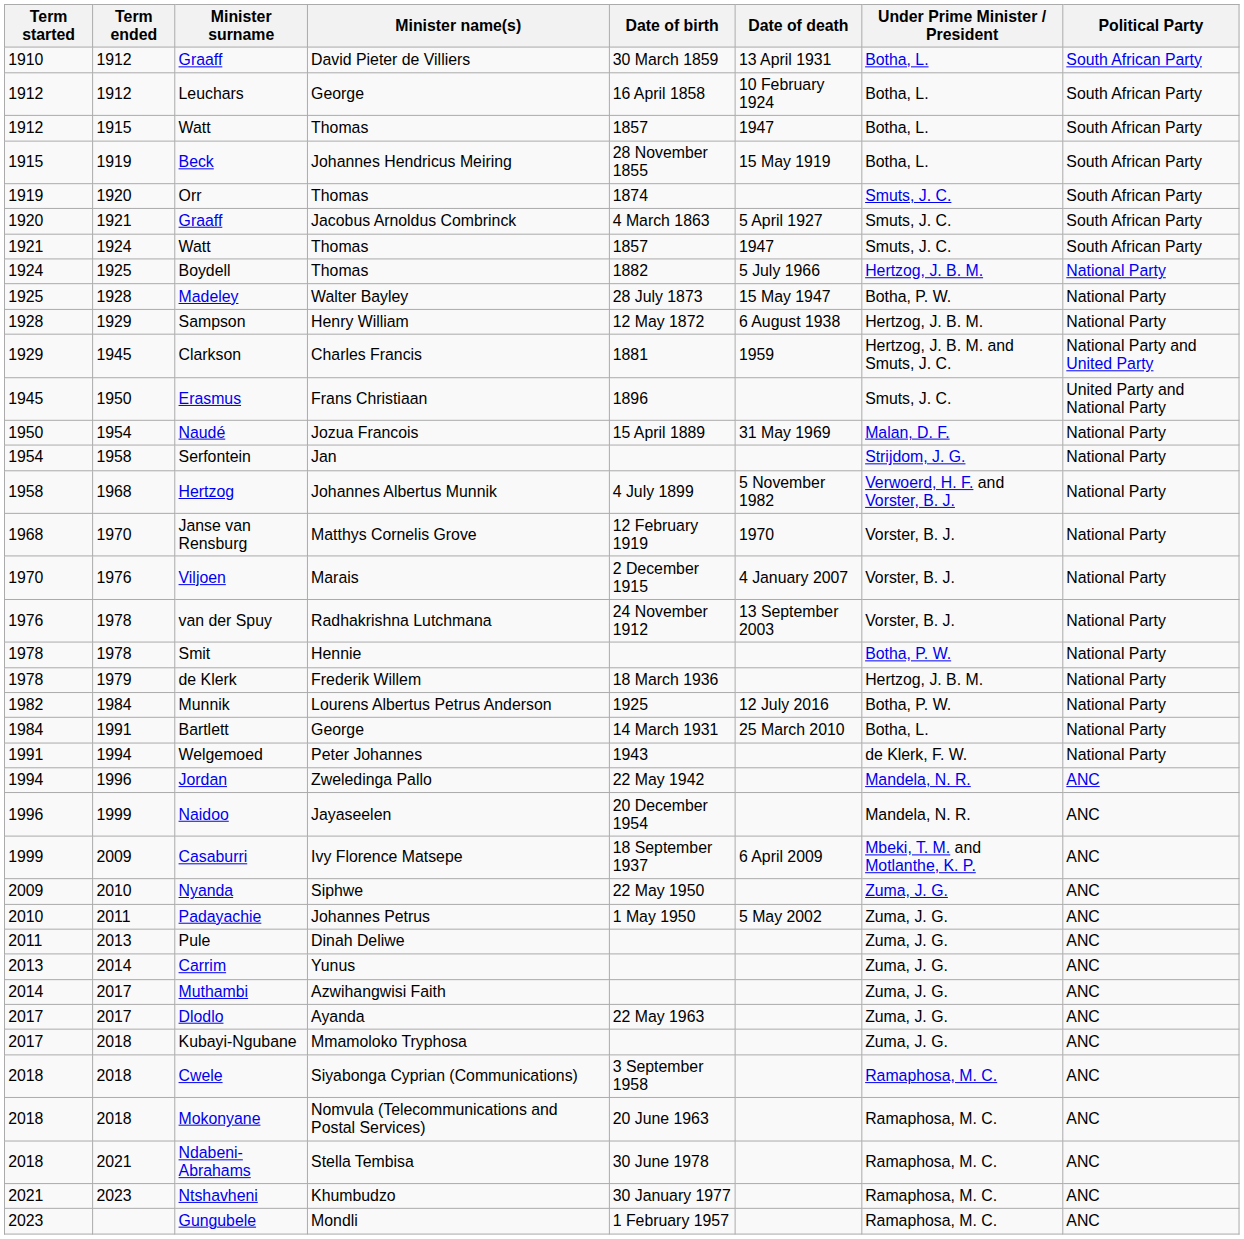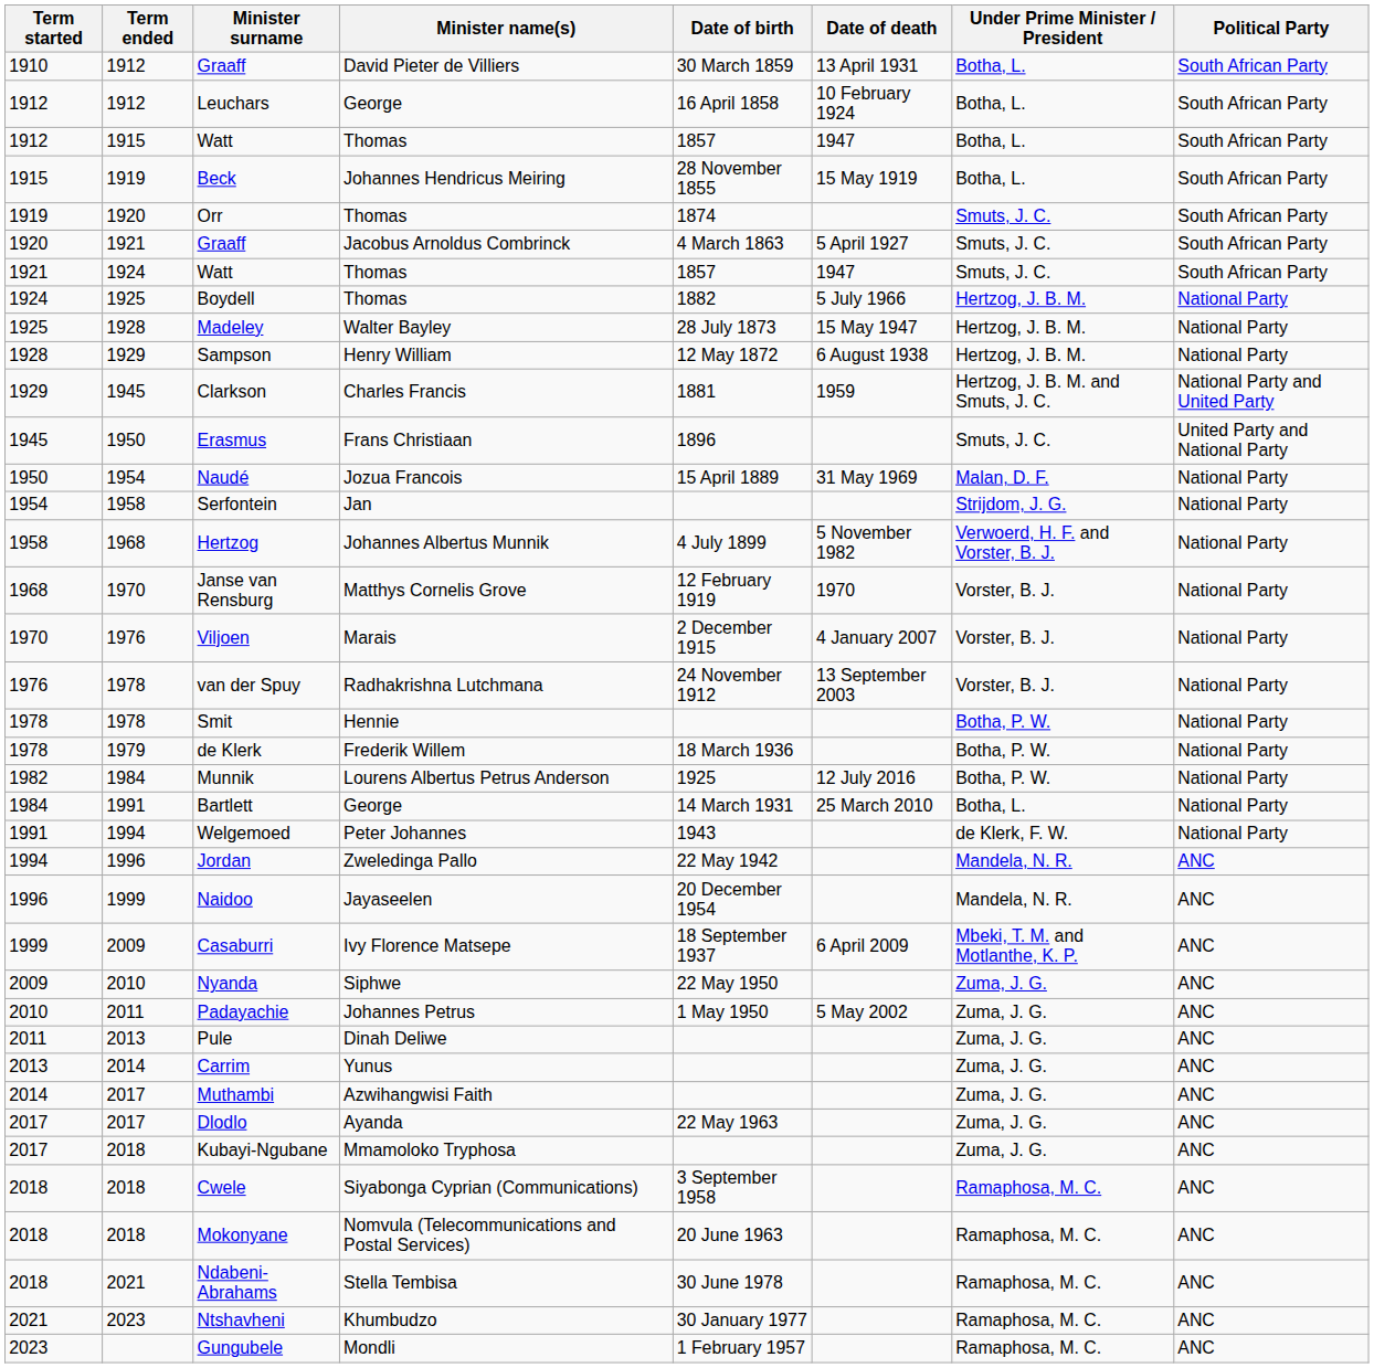 <table class="wikitable">
 <tr>
 <th>Term started</th>
 <th>Term ended</th>
 <th>Minister surname</th>
 <th>Minister name(s)</th>
 <th>Date of birth</th>
 <th>Date of death</th>
 <th>Under Prime Minister / President</th>
 <th>Political Party</th>
 </tr>
 <tr>
 <td>1910</td>
 <td>1912</td>
 <td><a href='#'>Graaff</a></td>
 <td>David Pieter de Villiers</td>
 <td>30 March 1859</td>
 <td>13 April 1931</td>
 <td><a href='#'>Botha, L.</a></td>
 <td><a href='#'>South African Party</a></td>
 </tr>
 <tr>
 <td>1912</td>
 <td>1912</td>
 <td>Leuchars</td>
 <td>George</td>
 <td>16 April 1858</td>
 <td>10 February 1924</td>
 <td>Botha, L.</td>
 <td>South African Party</td>
 </tr>
 <tr>
 <td>1912</td>
 <td>1915</td>
 <td>Watt</td>
 <td>Thomas</td>
 <td>1857</td>
 <td>1947</td>
 <td>Botha, L.</td>
 <td>South African Party</td>
 </tr>
 <tr>
 <td>1915</td>
 <td>1919</td>
 <td><a href='#'>Beck</a></td>
 <td>Johannes Hendricus Meiring</td>
 <td>28 November 1855</td>
 <td>15 May 1919</td>
 <td>Botha, L.</td>
 <td>South African Party</td>
 </tr>
 <tr>
 <td>1919</td>
 <td>1920</td>
 <td>Orr</td>
 <td>Thomas</td>
 <td>1874</td>
 <td></td>
 <td><a href='#'>Smuts, J. C.</a></td>
 <td>South African Party</td>
 </tr>
 <tr>
 <td>1920</td>
 <td>1921</td>
 <td><a href='#'>Graaff</a></td>
 <td>Jacobus Arnoldus Combrinck</td>
 <td>4 March 1863</td>
 <td>5 April 1927</td>
 <td>Smuts, J. C.</td>
 <td>South African Party</td>
 </tr>
 <tr>
 <td>1921</td>
 <td>1924</td>
 <td>Watt</td>
 <td>Thomas</td>
 <td>1857</td>
 <td>1947</td>
 <td>Smuts, J. C.</td>
 <td>South African Party</td>
 </tr>
 <tr>
 <td>1924</td>
 <td>1925</td>
 <td>Boydell</td>
 <td>Thomas</td>
 <td>1882</td>
 <td>5 July 1966</td>
 <td><a href='#'>Hertzog, J. B. M.</a></td>
 <td><a href='#'>National Party</a></td>
 </tr>
 <tr>
 <td>1925</td>
 <td>1928</td>
 <td><a href='#'>Madeley</a></td>
 <td>Walter Bayley</td>
 <td>28 July 1873</td>
 <td>15 May 1947</td>
-<td>Botha, P. W.</td>
+<td>Hertzog, J. B. M.</td>
 <td>National Party</td>
 </tr>
 <tr>
 <td>1928</td>
 <td>1929</td>
 <td>Sampson</td>
 <td>Henry William</td>
 <td>12 May 1872</td>
 <td>6 August 1938</td>
 <td>Hertzog, J. B. M.</td>
 <td>National Party</td>
 </tr>
 <tr>
 <td>1929</td>
 <td>1945</td>
 <td>Clarkson</td>
 <td>Charles Francis</td>
 <td>1881</td>
 <td>1959</td>
 <td>Hertzog, J. B. M. and Smuts, J. C.</td>
 <td>National Party and <a href='#'>United Party</a></td>
 </tr>
 <tr>
 <td>1945</td>
 <td>1950</td>
 <td><a href='#'>Erasmus</a></td>
 <td>Frans Christiaan</td>
 <td>1896</td>
 <td></td>
 <td>Smuts, J. C.</td>
 <td>United Party and National Party</td>
 </tr>
 <tr>
 <td>1950</td>
 <td>1954</td>
 <td><a href='#'>Naudé</a></td>
 <td>Jozua Francois</td>
 <td>15 April 1889</td>
 <td>31 May 1969</td>
 <td><a href='#'>Malan, D. F.</a></td>
 <td>National Party</td>
 </tr>
 <tr>
 <td>1954</td>
 <td>1958</td>
 <td>Serfontein</td>
 <td>Jan</td>
 <td></td>
 <td></td>
 <td><a href='#'>Strijdom, J. G.</a></td>
 <td>National Party</td>
 </tr>
 <tr>
 <td>1958</td>
 <td>1968</td>
 <td><a href='#'>Hertzog</a></td>
 <td>Johannes Albertus Munnik</td>
 <td>4 July 1899</td>
 <td>5 November 1982</td>
 <td><a href='#'>Verwoerd, H. F.</a> and <a href='#'>Vorster, B. J.</a></td>
 <td>National Party</td>
 </tr>
 <tr>
 <td>1968</td>
 <td>1970</td>
 <td>Janse van Rensburg</td>
 <td>Matthys Cornelis Grove</td>
 <td>12 February 1919</td>
 <td>1970</td>
 <td>Vorster, B. J.</td>
 <td>National Party</td>
 </tr>
 <tr>
 <td>1970</td>
 <td>1976</td>
 <td><a href='#'>Viljoen</a></td>
 <td>Marais</td>
 <td>2 December 1915</td>
 <td>4 January 2007</td>
 <td>Vorster, B. J.</td>
 <td>National Party</td>
 </tr>
 <tr>
 <td>1976</td>
 <td>1978</td>
 <td>van der Spuy</td>
 <td>Radhakrishna Lutchmana</td>
 <td>24 November 1912</td>
 <td>13 September 2003</td>
 <td>Vorster, B. J.</td>
 <td>National Party</td>
 </tr>
 <tr>
 <td>1978</td>
 <td>1978</td>
 <td>Smit</td>
 <td>Hennie</td>
 <td></td>
 <td></td>
 <td><a href='#'>Botha, P. W.</a></td>
 <td>National Party</td>
 </tr>
 <tr>
 <td>1978</td>
 <td>1979</td>
 <td>de Klerk</td>
 <td>Frederik Willem</td>
 <td>18 March 1936</td>
 <td></td>
-<td>Hertzog, J. B. M.</td>
+<td>Botha, P. W.</td>
 <td>National Party</td>
 </tr>
 <tr>
 <td>1982</td>
 <td>1984</td>
 <td>Munnik</td>
 <td>Lourens Albertus Petrus Anderson</td>
 <td>1925</td>
 <td>12 July 2016</td>
 <td>Botha, P. W.</td>
 <td>National Party</td>
 </tr>
 <tr>
 <td>1984</td>
 <td>1991</td>
 <td>Bartlett</td>
 <td>George</td>
 <td>14 March 1931</td>
 <td>25 March 2010</td>
 <td>Botha, L.</td>
 <td>National Party</td>
 </tr>
 <tr>
 <td>1991</td>
 <td>1994</td>
 <td>Welgemoed</td>
 <td>Peter Johannes</td>
 <td>1943</td>
 <td></td>
 <td>de Klerk, F. W.</td>
 <td>National Party</td>
 </tr>
 <tr>
 <td>1994</td>
 <td>1996</td>
 <td><a href='#'>Jordan</a></td>
 <td>Zweledinga Pallo</td>
 <td>22 May 1942</td>
 <td></td>
 <td><a href='#'>Mandela, N. R.</a></td>
 <td><a href='#'>ANC</a></td>
 </tr>
 <tr>
 <td>1996</td>
 <td>1999</td>
 <td><a href='#'>Naidoo</a></td>
 <td>Jayaseelen</td>
 <td>20 December 1954</td>
 <td></td>
 <td>Mandela, N. R.</td>
 <td>ANC</td>
 </tr>
 <tr>
 <td>1999</td>
 <td>2009</td>
 <td><a href='#'>Casaburri</a></td>
 <td>Ivy Florence Matsepe</td>
 <td>18 September 1937</td>
 <td>6 April 2009</td>
 <td><a href='#'>Mbeki, T. M.</a> and <a href='#'>Motlanthe, K. P.</a></td>
 <td>ANC</td>
 </tr>
 <tr>
 <td>2009</td>
 <td>2010</td>
 <td><a href='#'>Nyanda</a></td>
 <td>Siphwe</td>
 <td>22 May 1950</td>
 <td></td>
 <td><a href='#'>Zuma, J. G.</a></td>
 <td>ANC</td>
 </tr>
 <tr>
 <td>2010</td>
 <td>2011</td>
 <td><a href='#'>Padayachie</a></td>
 <td>Johannes Petrus</td>
 <td>1 May 1950</td>
 <td>5 May 2002</td>
 <td>Zuma, J. G.</td>
 <td>ANC</td>
 </tr>
 <tr>
 <td>2011</td>
 <td>2013</td>
 <td>Pule</td>
 <td>Dinah Deliwe</td>
 <td></td>
 <td></td>
 <td>Zuma, J. G.</td>
 <td>ANC</td>
 </tr>
 <tr>
 <td>2013</td>
 <td>2014</td>
 <td><a href='#'>Carrim</a></td>
 <td>Yunus</td>
 <td></td>
 <td></td>
 <td>Zuma, J. G.</td>
 <td>ANC</td>
 </tr>
 <tr>
 <td>2014</td>
 <td>2017</td>
 <td><a href='#'>Muthambi</a></td>
 <td>Azwihangwisi Faith</td>
 <td></td>
 <td></td>
 <td>Zuma, J. G.</td>
 <td>ANC</td>
 </tr>
 <tr>
 <td>2017</td>
 <td>2017</td>
 <td><a href='#'>Dlodlo</a></td>
 <td>Ayanda</td>
 <td>22 May 1963</td>
 <td></td>
 <td>Zuma, J. G.</td>
 <td>ANC</td>
 </tr>
 <tr>
 <td>2017</td>
 <td>2018</td>
 <td>Kubayi-Ngubane</td>
 <td>Mmamoloko Tryphosa</td>
 <td></td>
 <td></td>
 <td>Zuma, J. G.</td>
 <td>ANC</td>
 </tr>
 <tr>
 <td>2018</td>
 <td>2018</td>
 <td><a href='#'>Cwele</a></td>
 <td>Siyabonga Cyprian (Communications)</td>
 <td>3 September 1958</td>
 <td></td>
 <td><a href='#'>Ramaphosa, M. C.</a></td>
 <td>ANC</td>
 </tr>
 <tr>
 <td>2018</td>
 <td>2018</td>
 <td><a href='#'>Mokonyane</a></td>
 <td>Nomvula (Telecommunications and Postal Services)</td>
 <td>20 June 1963</td>
 <td></td>
 <td>Ramaphosa, M. C.</td>
 <td>ANC</td>
 </tr>
 <tr>
 <td>2018</td>
 <td>2021</td>
 <td><a href='#'>Ndabeni-Abrahams</a></td>
 <td>Stella Tembisa</td>
 <td>30 June 1978</td>
 <td></td>
 <td>Ramaphosa, M. C.</td>
 <td>ANC</td>
 </tr>
 <tr>
 <td>2021</td>
 <td>2023</td>
 <td><a href='#'>Ntshavheni</a></td>
 <td>Khumbudzo</td>
 <td>30 January 1977</td>
 <td></td>
 <td>Ramaphosa, M. C.</td>
 <td>ANC</td>
 </tr>
 <tr>
 <td>2023</td>
 <td></td>
 <td><a href='#'>Gungubele</a></td>
 <td>Mondli</td>
 <td>1 February 1957</td>
 <td></td>
 <td>Ramaphosa, M. C.</td>
 <td>ANC</td>
 </tr>
 </table>
